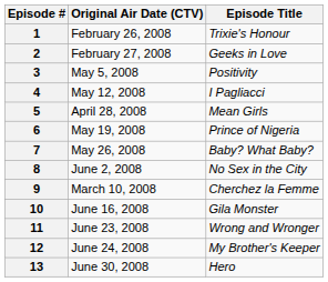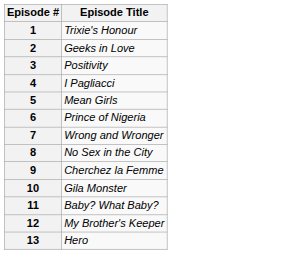 <table class="wikitable">
 <tr>
 <th>Episode #</th>
-<th>Original Air Date (CTV)</th>
 <th>Episode Title</th>
 </tr>
 <tr>
 <th align="center">1</th>
-<td>February 26, 2008</td>
 <td><em>Trixie's Honour</em></td>
 </tr>
 <tr>
 <th align="center">2</th>
-<td>February 27, 2008</td>
 <td><em>Geeks in Love</em></td>
 </tr>
 <tr>
 <th align="center">3</th>
-<td>May 5, 2008</td>
 <td><em>Positivity</em></td>
 </tr>
 <tr>
 <th align="center">4</th>
-<td>May 12, 2008</td>
 <td><em>I Pagliacci</em></td>
 </tr>
 <tr>
 <th align="center">5</th>
-<td>April 28, 2008</td>
 <td><em>Mean Girls</em></td>
 </tr>
 <tr>
 <th align="center">6</th>
-<td>May 19, 2008</td>
 <td><em>Prince of Nigeria</em></td>
 </tr>
 <tr>
 <th align="center">7</th>
-<td>May 26, 2008</td>
-<td><em>Baby? What Baby?</em></td>
+<td><em>Wrong and Wronger</em></td>
 </tr>
 <tr>
 <th align="center">8</th>
-<td>June 2, 2008</td>
 <td><em>No Sex in the City</em></td>
 </tr>
 <tr>
 <th align="center">9</th>
-<td>March 10, 2008</td>
 <td><em>Cherchez la Femme</em></td>
 </tr>
 <tr>
 <th align="center">10</th>
-<td>June 16, 2008</td>
 <td><em>Gila Monster</em></td>
 </tr>
 <tr>
 <th align="center">11</th>
-<td>June 23, 2008</td>
-<td><em>Wrong and Wronger</em></td>
+<td><em>Baby? What Baby?</em></td>
 </tr>
 <tr>
 <th align="center">12</th>
-<td>June 24, 2008</td>
 <td><em>My Brother's Keeper</em></td>
 </tr>
 <tr>
 <th align="center">13</th>
-<td>June 30, 2008</td>
 <td><em>Hero</em></td>
 </tr>
 </table>
